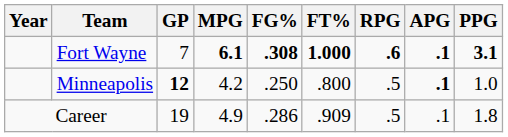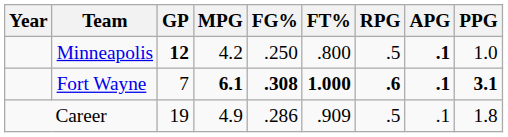 <table class="wikitable sortable" style="font-size:95%; text-align:right;">
 <tr>
 <th>Year</th>
 <th>Team</th>
 <th>GP</th>
 <th>MPG</th>
 <th>FG%</th>
 <th>FT%</th>
 <th>RPG</th>
 <th>APG</th>
 <th>PPG</th>
 </tr>
 <tr>
 <td style="text-align:left;"></td>
+<td style="text-align:left;"><a href='#'>Minneapolis</a></td>
+<td><strong>12</strong></td>
+<td>4.2</td>
+<td>.250</td>
+<td>.800</td>
+<td>.5</td>
+<td><strong>.1</strong></td>
+<td>1.0</td>
+</tr>
+<tr>
+<td style="text-align:left;"></td>
 <td style="text-align:left;"><a href='#'>Fort Wayne</a></td>
 <td>7</td>
 <td><strong>6.1</strong></td>
 <td><strong>.308</strong></td>
 <td><strong>1.000</strong></td>
 <td><strong>.6</strong></td>
 <td><strong>.1</strong></td>
 <td><strong>3.1</strong></td>
-</tr>
-<tr>
-<td style="text-align:left;"></td>
-<td style="text-align:left;"><a href='#'>Minneapolis</a></td>
-<td><strong>12</strong></td>
-<td>4.2</td>
-<td>.250</td>
-<td>.800</td>
-<td>.5</td>
-<td><strong>.1</strong></td>
-<td>1.0</td>
 </tr>
 <tr>
 <td colspan="2" style="text-align:center;">Career</td>
 <td>19</td>
 <td>4.9</td>
 <td>.286</td>
 <td>.909</td>
 <td>.5</td>
 <td>.1</td>
 <td>1.8</td>
 </tr>
 </table>
